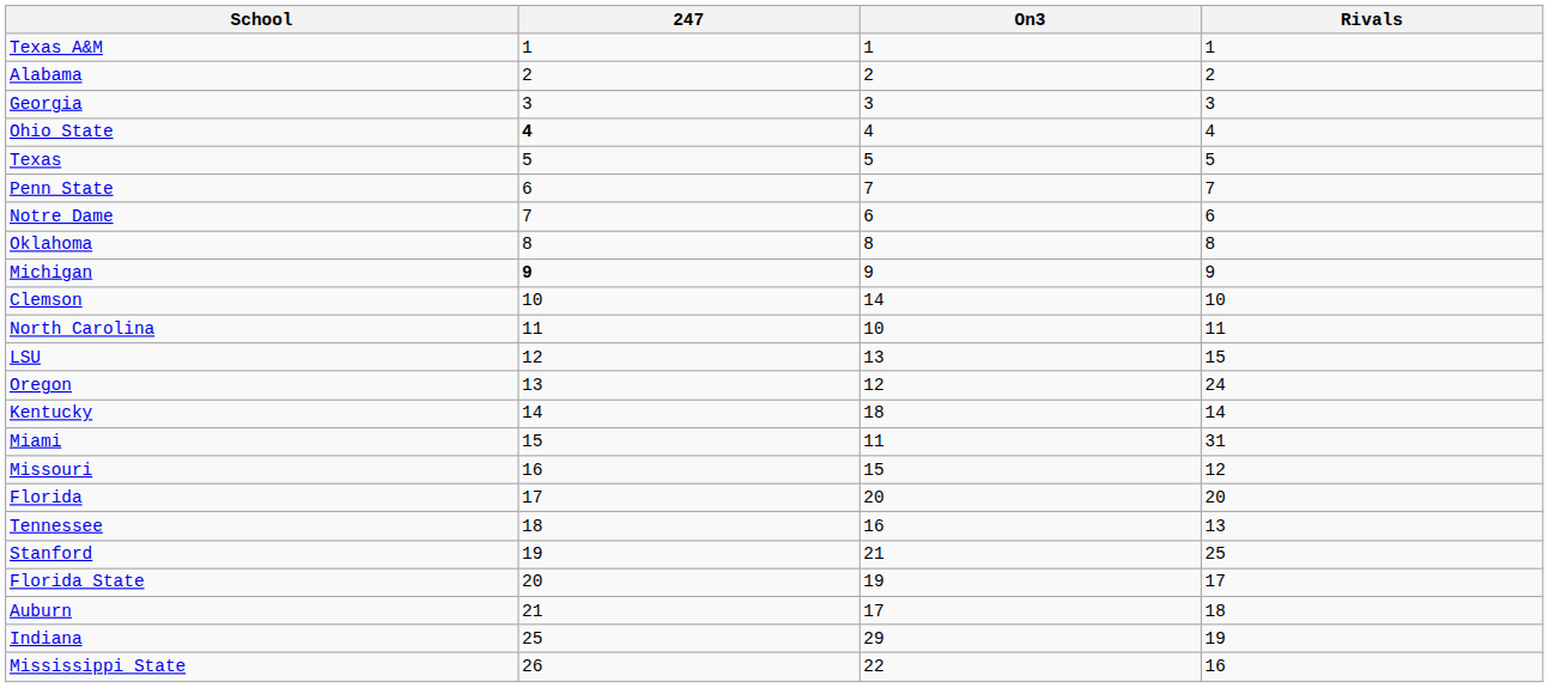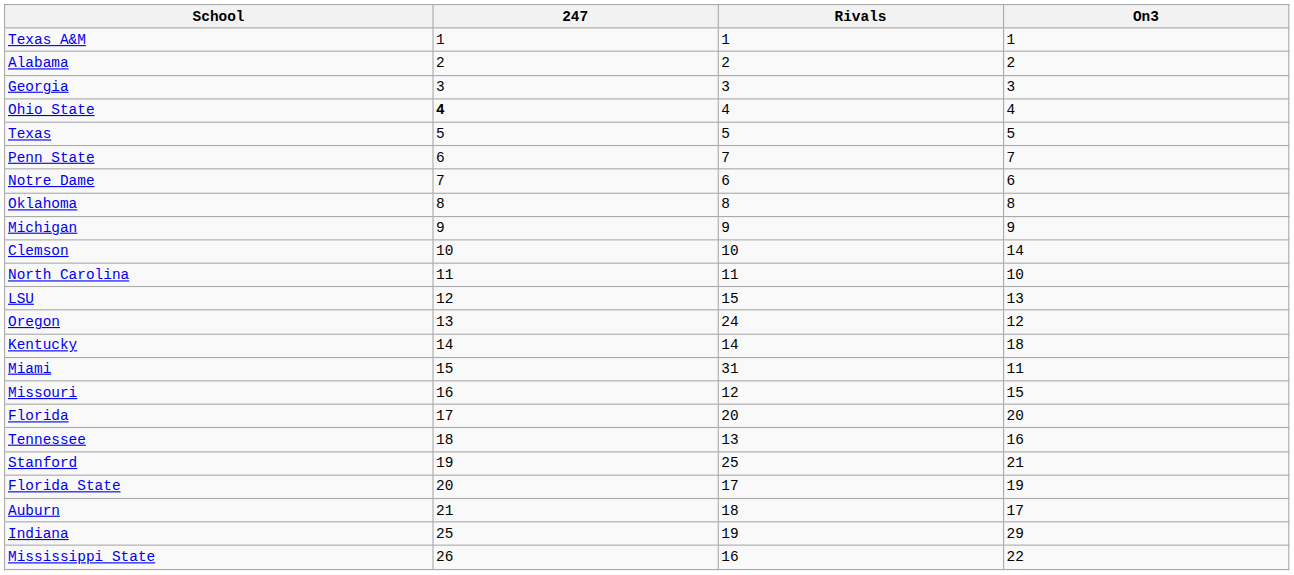 <table class="wikitable sortable">
 <tr>
 <th bgcolor="#DDDDFF" width="12%">School</th>
 <th bgcolor="#DDDDFF" width="8%">247 </th>
+<th bgcolor="#DDDDFF" width="8%">Rivals</th>
 <th bgcolor="#DDDDFF" width="8%">On3</th>
-<th bgcolor="#DDDDFF" width="8%">Rivals</th>
 </tr>
 <tr>
 <td><a href='#'>Texas A&M</a></td>
 <td>1</td>
 <td>1</td>
 <td>1</td>
 </tr>
 <tr>
 <td><a href='#'>Alabama</a></td>
 <td>2</td>
 <td>2</td>
 <td>2</td>
 </tr>
 <tr>
 <td><a href='#'>Georgia</a></td>
 <td>3</td>
 <td>3</td>
 <td>3</td>
 </tr>
 <tr>
 <td><a href='#'>Ohio State</a></td>
 <td><strong>4</strong></td>
 <td>4</td>
 <td>4</td>
 </tr>
 <tr>
 <td><a href='#'>Texas</a></td>
 <td>5</td>
 <td>5</td>
 <td>5</td>
 </tr>
 <tr>
 <td><a href='#'>Penn State</a></td>
 <td>6</td>
 <td>7</td>
 <td>7</td>
 </tr>
 <tr>
 <td><a href='#'>Notre Dame</a></td>
 <td>7</td>
 <td>6</td>
 <td>6</td>
 </tr>
 <tr>
 <td><a href='#'>Oklahoma</a></td>
 <td>8</td>
 <td>8</td>
 <td>8</td>
 </tr>
 <tr>
 <td><a href='#'>Michigan</a></td>
-<td><strong>9</strong></td>
+<td>9</td>
 <td>9</td>
 <td>9</td>
 </tr>
 <tr>
 <td><a href='#'>Clemson</a></td>
 <td>10</td>
+<td>10</td>
 <td>14</td>
-<td>10</td>
 </tr>
 <tr>
 <td><a href='#'>North Carolina</a></td>
 <td>11</td>
+<td>11</td>
 <td>10</td>
-<td>11</td>
 </tr>
 <tr>
 <td><a href='#'>LSU</a></td>
 <td>12</td>
+<td>15</td>
 <td>13</td>
-<td>15</td>
 </tr>
 <tr>
 <td><a href='#'>Oregon</a></td>
 <td>13</td>
+<td>24</td>
 <td>12</td>
-<td>24</td>
 </tr>
 <tr>
 <td><a href='#'>Kentucky</a></td>
 <td>14</td>
+<td>14</td>
 <td>18</td>
-<td>14</td>
 </tr>
 <tr>
 <td><a href='#'>Miami</a></td>
 <td>15</td>
+<td>31</td>
 <td>11</td>
-<td>31</td>
 </tr>
 <tr>
 <td><a href='#'>Missouri</a></td>
 <td>16</td>
+<td>12</td>
 <td>15</td>
-<td>12</td>
 </tr>
 <tr>
 <td><a href='#'>Florida</a></td>
 <td>17</td>
 <td>20</td>
 <td>20</td>
 </tr>
 <tr>
 <td><a href='#'>Tennessee</a></td>
 <td>18</td>
+<td>13</td>
 <td>16</td>
-<td>13</td>
 </tr>
 <tr>
 <td><a href='#'>Stanford</a></td>
 <td>19</td>
+<td>25</td>
 <td>21</td>
-<td>25</td>
 </tr>
 <tr>
 <td><a href='#'>Florida State</a></td>
 <td>20</td>
+<td>17</td>
 <td>19</td>
-<td>17</td>
 </tr>
 <tr>
 <td><a href='#'>Auburn</a></td>
 <td>21</td>
+<td>18</td>
 <td>17</td>
-<td>18</td>
 </tr>
 <tr>
 <td><a href='#'>Indiana</a></td>
 <td>25</td>
+<td>19</td>
 <td>29</td>
-<td>19</td>
 </tr>
 <tr>
 <td><a href='#'>Mississippi State</a></td>
 <td>26</td>
+<td>16</td>
 <td>22</td>
-<td>16</td>
 </tr>
 </table>
